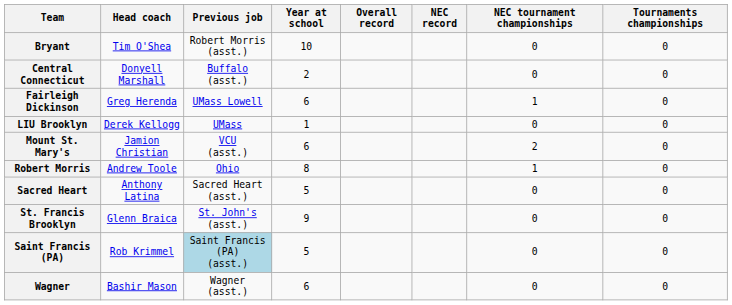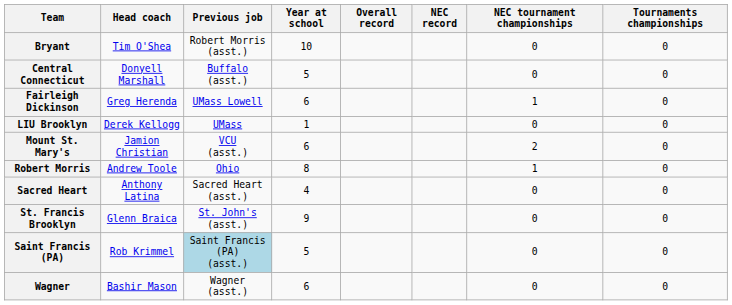 <table class="wikitable sortable" style="text-align: center;font-size:90%;">
 <tr>
 <th width="110">Team</th>
 <th>Head coach</th>
 <th>Previous job</th>
 <th>Year at school</th>
 <th>Overall record</th>
 <th>NEC record</th>
 <th>NEC tournament championships</th>
 <th>Tournaments championships</th>
 </tr>
 <tr>
 <th style=>Bryant</th>
 <td><a href='#'>Tim O'Shea</a></td>
 <td>Robert Morris<br>(asst.)</td>
 <td>10</td>
 <td></td>
 <td></td>
 <td>0</td>
 <td>0</td>
 </tr>
 <tr>
 <th style=>Central Connecticut</th>
 <td><a href='#'>Donyell Marshall</a></td>
 <td><a href='#'>Buffalo</a><br>(asst.)</td>
-<td>2</td>
+<td>5</td>
 <td></td>
 <td></td>
 <td>0</td>
 <td>0</td>
 </tr>
 <tr>
 <th style=>Fairleigh Dickinson</th>
 <td><a href='#'>Greg Herenda</a></td>
 <td><a href='#'>UMass Lowell</a></td>
 <td>6</td>
 <td></td>
 <td></td>
 <td>1</td>
 <td>0</td>
 </tr>
 <tr>
 <th style=>LIU Brooklyn</th>
 <td><a href='#'>Derek Kellogg</a></td>
 <td><a href='#'>UMass</a></td>
 <td>1</td>
 <td></td>
 <td></td>
 <td>0</td>
 <td>0</td>
 </tr>
 <tr>
 <th style=>Mount St. Mary's</th>
 <td><a href='#'>Jamion Christian</a></td>
 <td><a href='#'>VCU</a><br>(asst.)</td>
 <td>6</td>
 <td></td>
 <td></td>
 <td>2</td>
 <td>0</td>
 </tr>
 <tr>
 <th style=>Robert Morris</th>
 <td><a href='#'>Andrew Toole</a></td>
 <td><a href='#'>Ohio</a></td>
 <td>8</td>
 <td></td>
 <td></td>
 <td>1</td>
 <td>0</td>
 </tr>
 <tr>
 <th style=>Sacred Heart</th>
 <td><a href='#'>Anthony Latina</a></td>
 <td>Sacred Heart<br>(asst.)</td>
-<td>5</td>
+<td>4</td>
 <td></td>
 <td></td>
 <td>0</td>
 <td>0</td>
 </tr>
 <tr>
 <th style=>St. Francis Brooklyn</th>
 <td><a href='#'>Glenn Braica</a></td>
 <td><a href='#'>St. John's</a><br>(asst.)</td>
 <td>9</td>
 <td></td>
 <td></td>
 <td>0</td>
 <td>0</td>
 </tr>
 <tr>
 <th style=>Saint Francis (PA)</th>
 <td><a href='#'>Rob Krimmel</a></td>
 <td style="background: lightblue;">Saint Francis (PA)<br>(asst.)</td>
 <td>5</td>
 <td></td>
 <td></td>
 <td>0</td>
 <td>0</td>
 </tr>
 <tr>
 <th style=>Wagner</th>
 <td><a href='#'>Bashir Mason</a></td>
 <td>Wagner<br>(asst.)</td>
 <td>6</td>
 <td></td>
 <td></td>
 <td>0</td>
 <td>0</td>
 </tr>
 </table>
